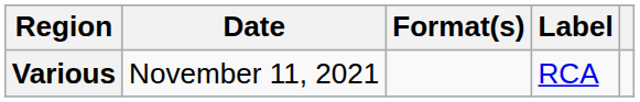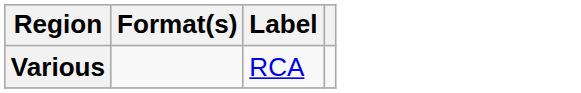 <table class="wikitable plainrowheaders">
 <tr>
 <th scope="col">Region</th>
-<th scope="col">Date</th>
 <th scope="col">Format(s)</th>
 <th scope="col">Label</th>
 <th scope="col"></th>
 </tr>
 <tr>
 <th scope="row">Various</th>
-<td>November 11, 2021</td>
 <td></td>
 <td><a href='#'>RCA</a></td>
 <td align="center"></td>
 </tr>
 </table>
